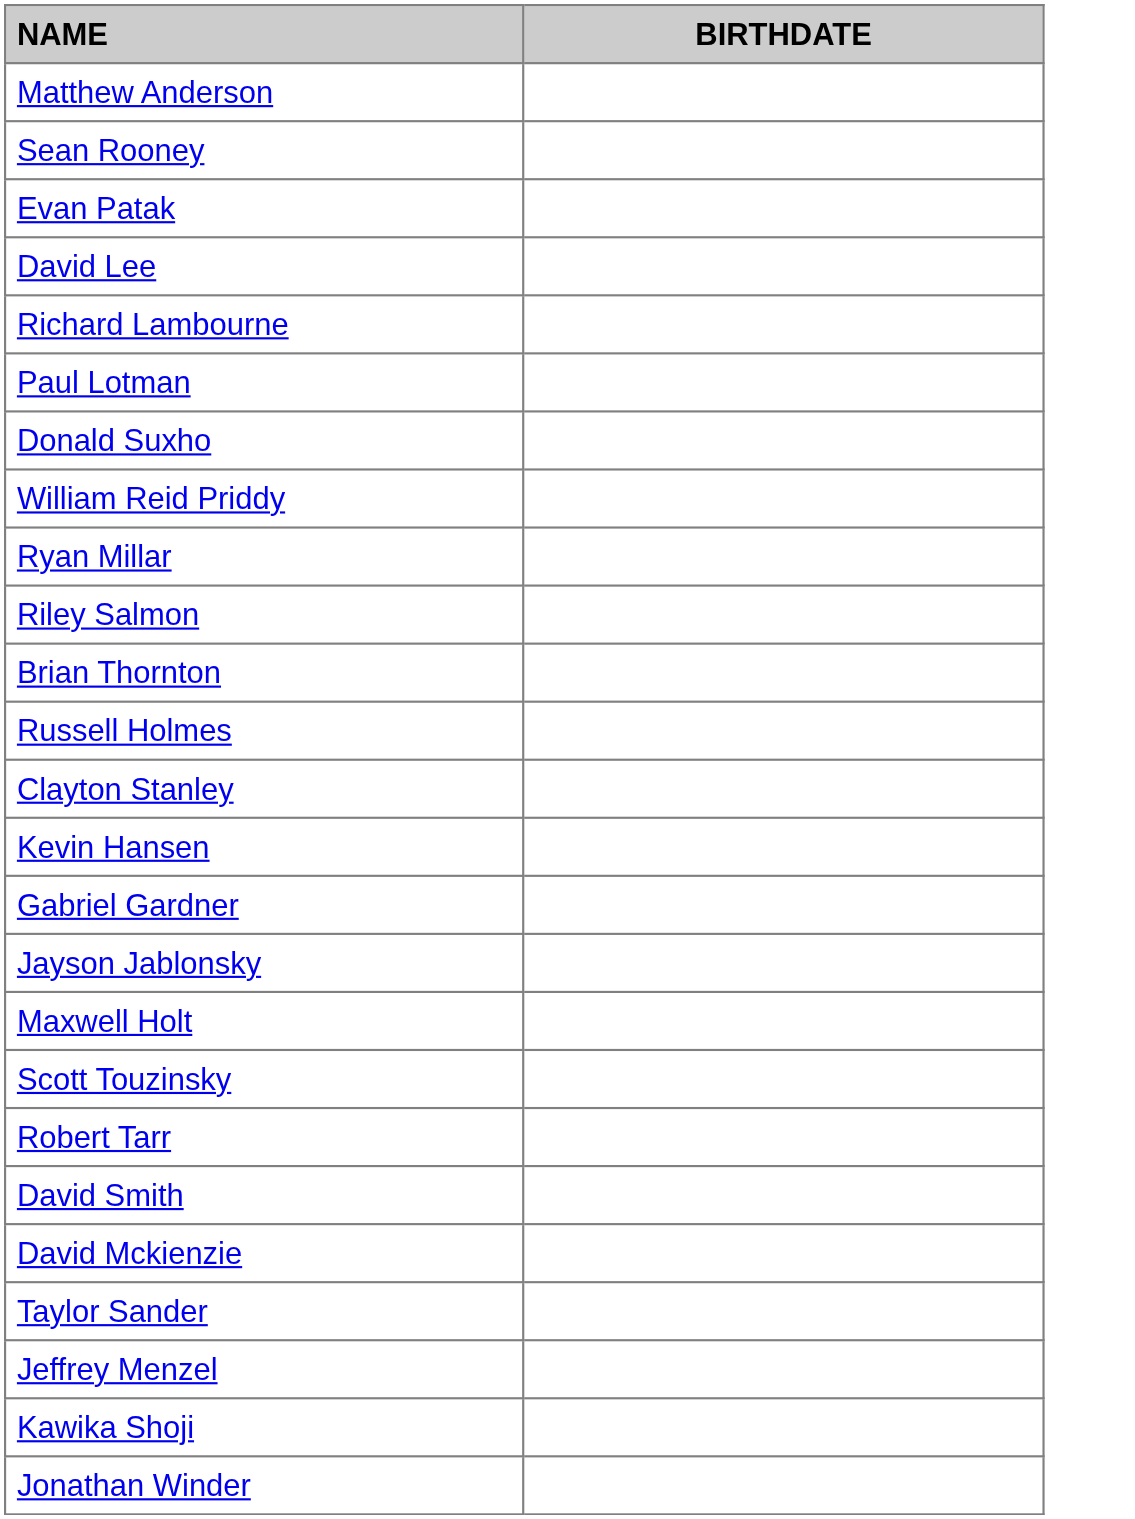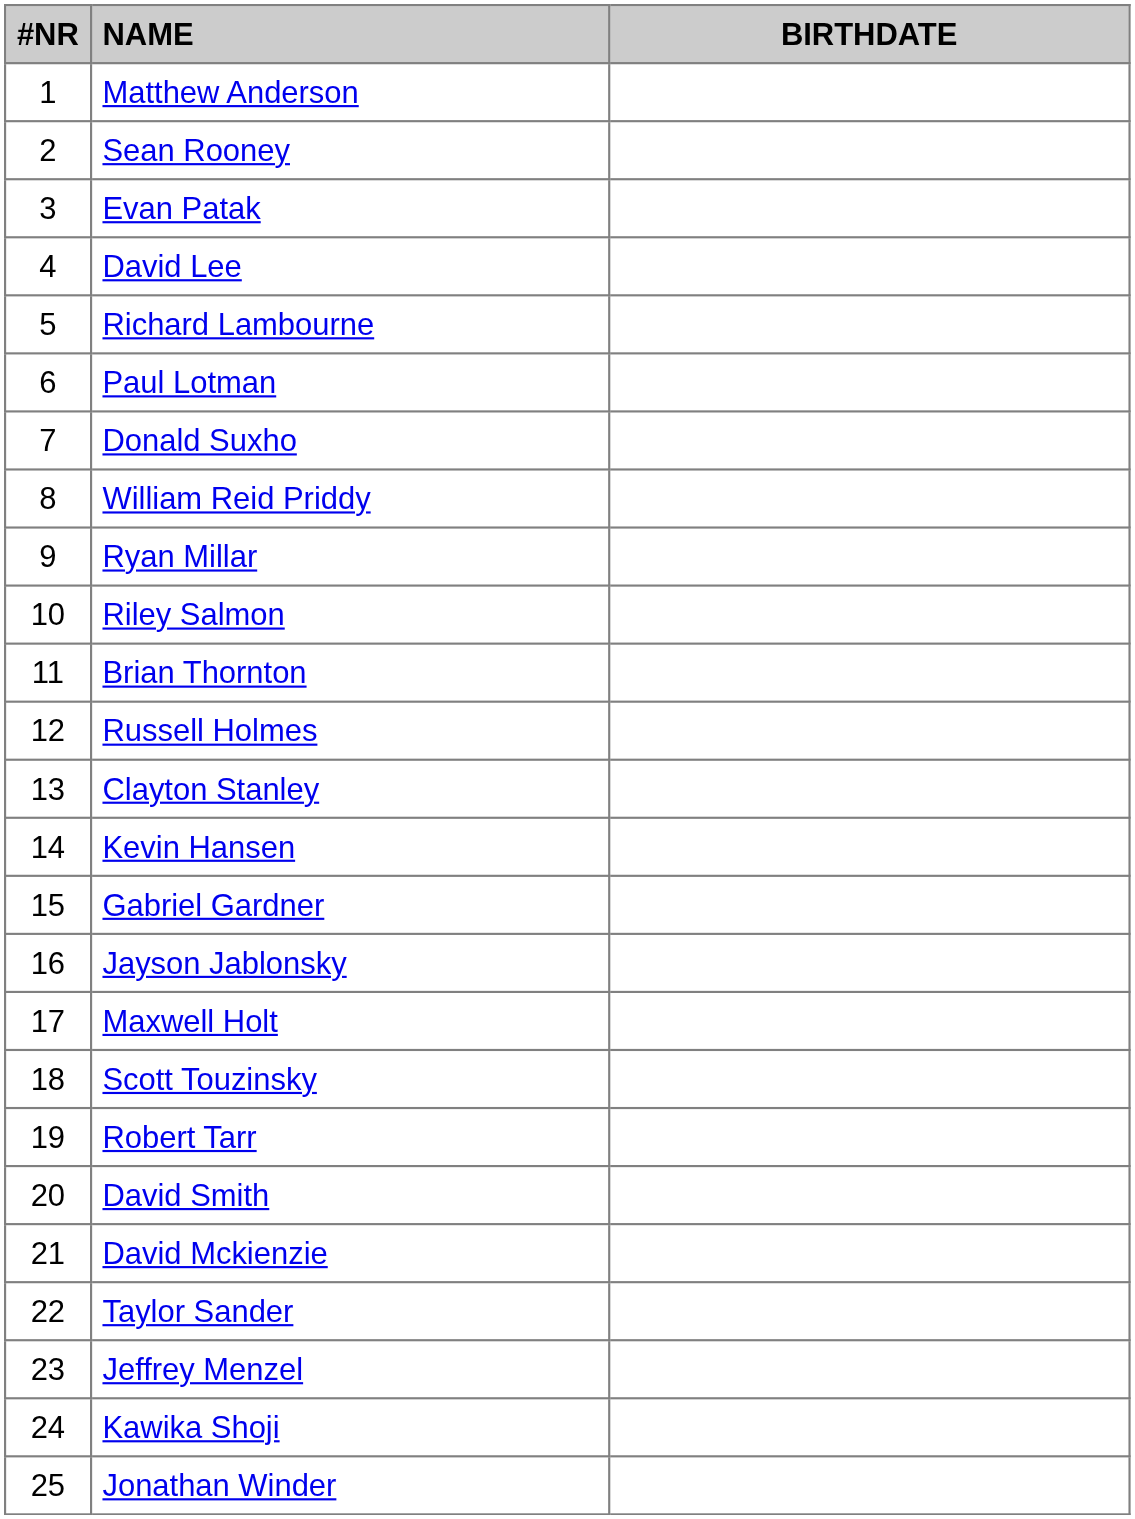 <table border="1" cellspacing="2" cellpadding="5" style="border-collapse: collapse; font-size: 90%;">
 <tr style="background:#ccc;">
+<th>#NR</th>
 <th style="text-align:left; width:16em;">NAME</th>
 <th style="text-align:center; width:16em;">BIRTHDATE</th>
 </tr>
 <tr>
+<td style=text-align:center;>1</td>
 <td><a href='#'>Matthew Anderson</a></td>
 <td align=center></td>
 </tr>
 <tr>
+<td style=text-align:center;>2</td>
 <td><a href='#'>Sean Rooney</a></td>
 <td align=center></td>
 </tr>
 <tr>
+<td style=text-align:center;>3</td>
 <td><a href='#'>Evan Patak</a></td>
 <td align=center></td>
 </tr>
 <tr>
+<td style=text-align:center;>4</td>
 <td><a href='#'>David Lee</a></td>
 <td align=center></td>
 </tr>
 <tr>
+<td style=text-align:center;>5</td>
 <td><a href='#'>Richard Lambourne</a></td>
 <td align=center></td>
 </tr>
 <tr>
+<td style=text-align:center;>6</td>
 <td><a href='#'>Paul Lotman</a></td>
 <td align=center></td>
 </tr>
 <tr>
+<td style=text-align:center;>7</td>
 <td><a href='#'>Donald Suxho</a></td>
 <td align=center></td>
 </tr>
 <tr>
+<td style=text-align:center;>8</td>
 <td><a href='#'>William Reid Priddy</a></td>
 <td align=center></td>
 </tr>
 <tr>
+<td style=text-align:center;>9</td>
 <td><a href='#'>Ryan Millar</a></td>
 <td align=center></td>
 </tr>
 <tr>
+<td style=text-align:center;>10</td>
 <td><a href='#'>Riley Salmon</a></td>
 <td align=center></td>
 </tr>
 <tr>
+<td style=text-align:center;>11</td>
 <td><a href='#'>Brian Thornton</a></td>
 <td align=center></td>
 </tr>
 <tr>
+<td style=text-align:center;>12</td>
 <td><a href='#'>Russell Holmes</a></td>
 <td align=center></td>
 </tr>
 <tr>
+<td style=text-align:center;>13</td>
 <td><a href='#'>Clayton Stanley</a></td>
 <td align=center></td>
 </tr>
 <tr>
+<td style=text-align:center;>14</td>
 <td><a href='#'>Kevin Hansen</a></td>
 <td align=center></td>
 </tr>
 <tr>
+<td style=text-align:center;>15</td>
 <td><a href='#'>Gabriel Gardner</a></td>
 <td align=center></td>
 </tr>
 <tr>
+<td style=text-align:center;>16</td>
 <td><a href='#'>Jayson Jablonsky</a></td>
 <td align=center></td>
 </tr>
 <tr>
+<td style=text-align:center;>17</td>
 <td><a href='#'>Maxwell Holt</a></td>
 <td align=center></td>
 </tr>
 <tr>
+<td style=text-align:center;>18</td>
 <td><a href='#'>Scott Touzinsky</a></td>
 <td align=center></td>
 </tr>
 <tr>
+<td style=text-align:center;>19</td>
 <td><a href='#'>Robert Tarr</a></td>
 <td align=center></td>
 </tr>
 <tr>
+<td style=text-align:center;>20</td>
 <td><a href='#'>David Smith</a></td>
 <td align=center></td>
 </tr>
 <tr>
+<td style=text-align:center;>21</td>
 <td><a href='#'>David Mckienzie</a></td>
 <td align=center></td>
 </tr>
 <tr>
+<td style=text-align:center;>22</td>
 <td><a href='#'>Taylor Sander</a></td>
 <td align=center></td>
 </tr>
 <tr>
+<td style=text-align:center;>23</td>
 <td><a href='#'>Jeffrey Menzel</a></td>
 <td align=center></td>
 </tr>
 <tr>
+<td style=text-align:center;>24</td>
 <td><a href='#'>Kawika Shoji</a></td>
 <td align=center></td>
 </tr>
 <tr>
+<td style=text-align:center;>25</td>
 <td><a href='#'>Jonathan Winder</a></td>
 <td align=center></td>
 </tr>
 </table>
